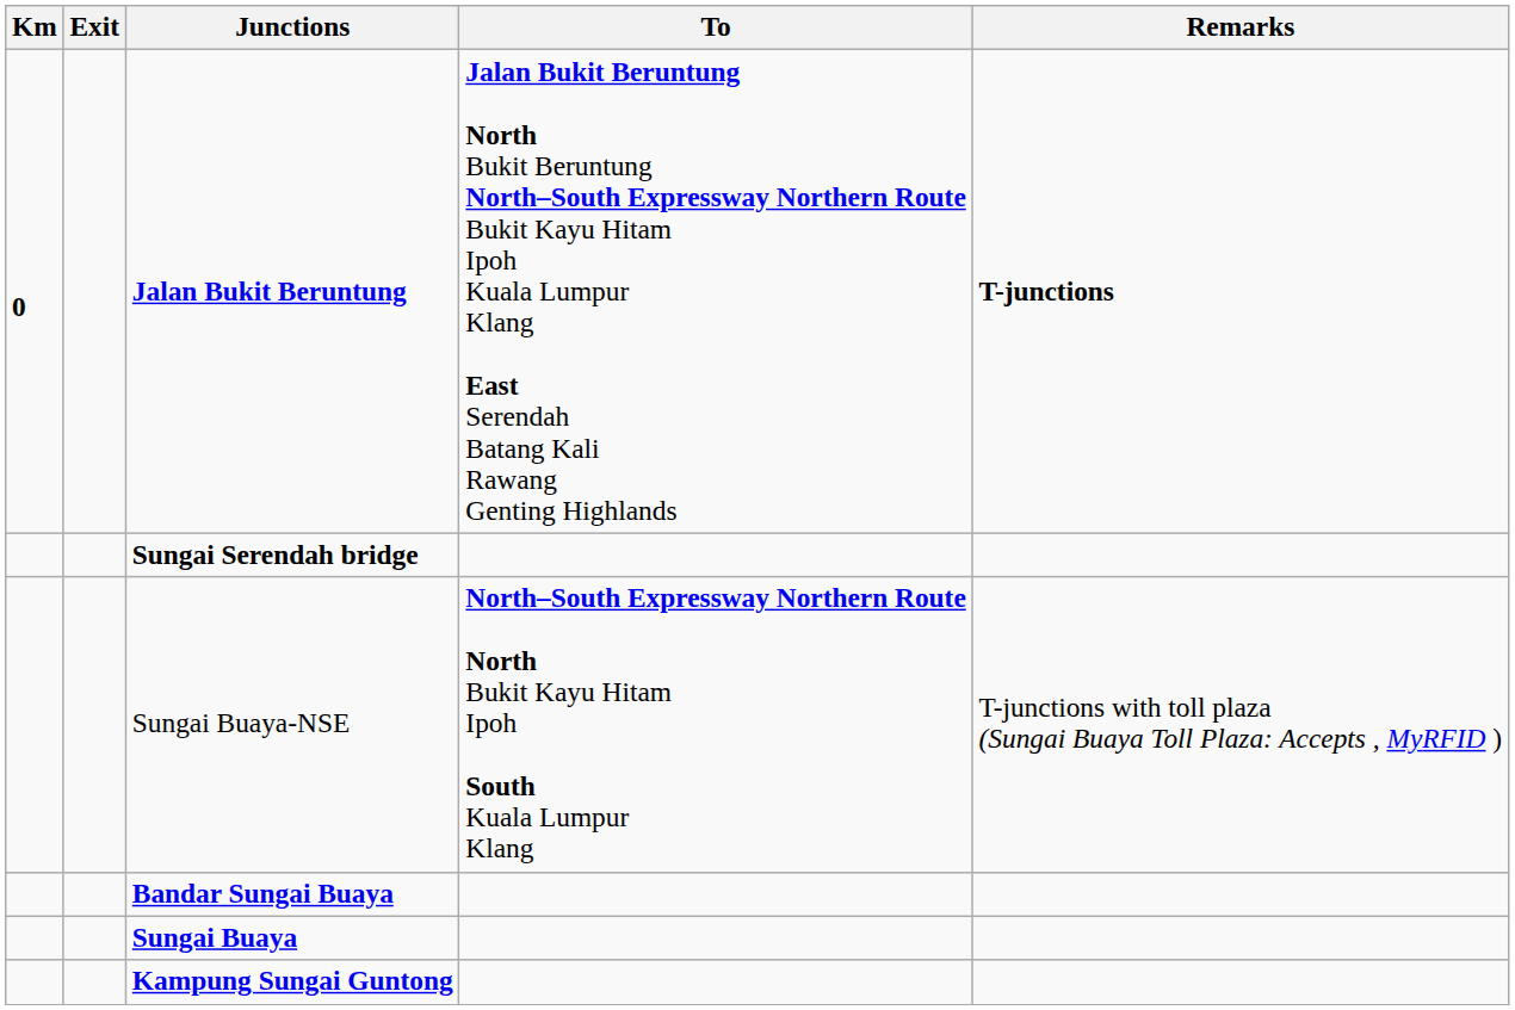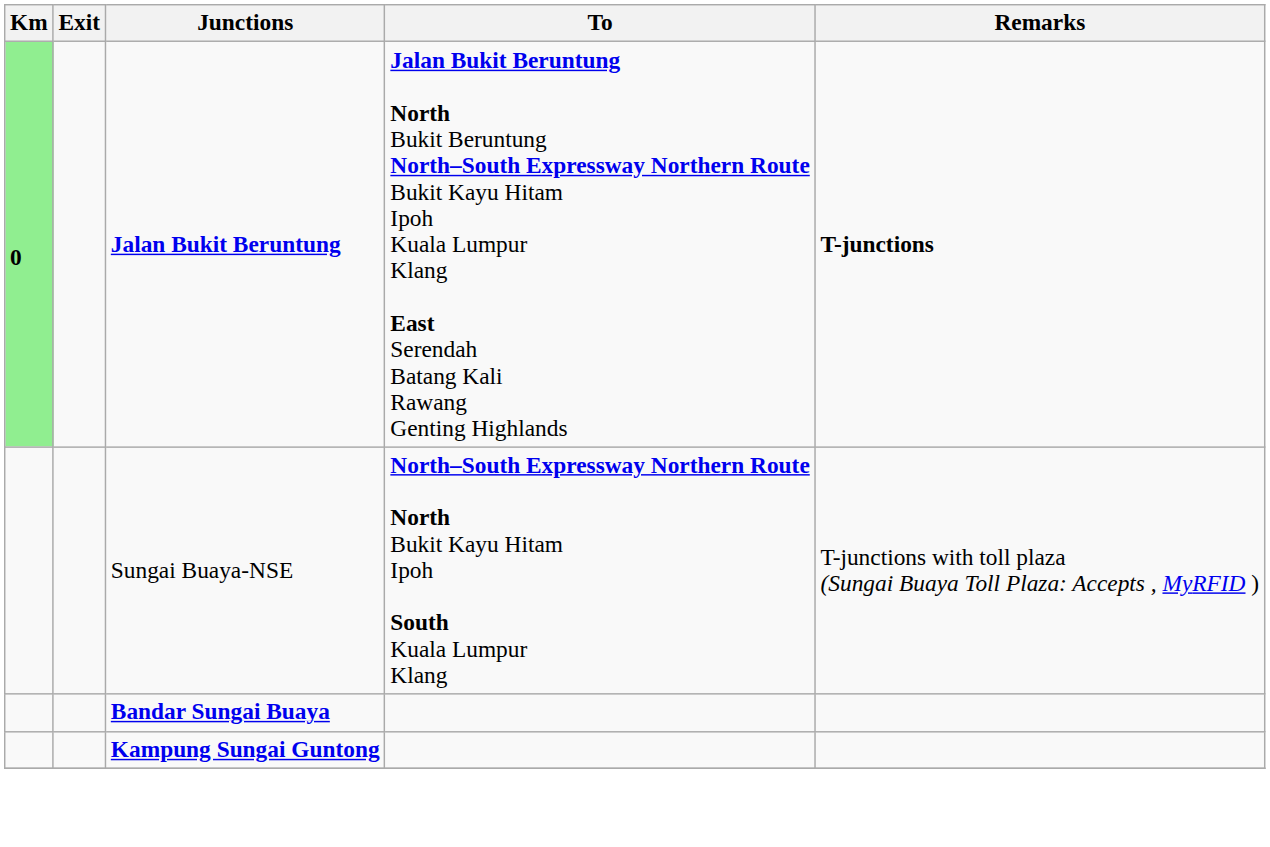 <table class="wikitable">
 <tr>
 <th>Km</th>
 <th>Exit</th>
 <th>Junctions</th>
 <th>To</th>
 <th>Remarks</th>
 </tr>
 <tr>
-<td><br><strong>0</strong></td>
+<td style="background: lightgreen;"><br><strong>0</strong></td>
 <td></td>
 <td><strong><a href='#'>Jalan Bukit Beruntung</a></strong></td>
 <td> <strong><a href='#'>Jalan Bukit Beruntung</a></strong><br><br><strong>North</strong><br> Bukit Beruntung<br>  <strong><a href='#'>North–South Expressway Northern Route</a></strong><br>Bukit Kayu Hitam<br>Ipoh<br>Kuala Lumpur<br>Klang<br><br><strong>East</strong><br> Serendah<br> Batang Kali<br> Rawang<br> Genting Highlands</td>
 <td><strong>T-junctions</strong></td>
-</tr>
-<tr>
-<td></td>
-<td></td>
-<td><strong>Sungai Serendah bridge</strong></td>
-<td></td>
-<td></td>
 </tr>
 <tr>
 <td></td>
 <td></td>
 <td>Sungai Buaya-NSE</td>
 <td>  <strong><a href='#'>North–South Expressway Northern Route</a></strong><br><br><strong>North</strong><br>Bukit Kayu Hitam<br>Ipoh<br><br><strong>South </strong><br>Kuala Lumpur<br>Klang</td>
 <td>T-junctions with toll plaza<br><em>(Sungai Buaya Toll Plaza: Accepts , <a href='#'><span>My</span><span>RFID</span></a> </em>)</td>
 </tr>
 <tr>
 <td></td>
 <td></td>
 <td><strong><a href='#'>Bandar Sungai Buaya</a></strong></td>
 <td></td>
 <td></td>
 </tr>
 <tr>
 <td></td>
 <td></td>
-<td><strong><a href='#'>Sungai Buaya</a></strong></td>
-<td></td>
-<td></td>
-</tr>
-<tr>
-<td></td>
-<td></td>
 <td><strong><a href='#'>Kampung Sungai Guntong</a></strong></td>
 <td></td>
 <td></td>
 </tr>
 <tr>
 </tr>
 </table>
